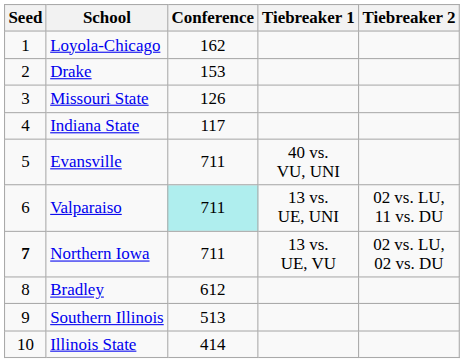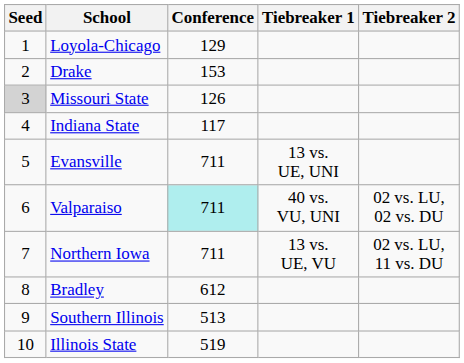 <table class="wikitable" style="text-align:center">
 <tr>
 <th>Seed</th>
 <th>School</th>
 <th>Conference</th>
 <th>Tiebreaker 1</th>
 <th>Tiebreaker 2</th>
 </tr>
 <tr>
 <td>1</td>
 <td align="left"><a href='#'>Loyola-Chicago</a></td>
-<td>162</td>
+<td>129</td>
 <td></td>
 <td></td>
 </tr>
 <tr>
 <td>2</td>
 <td align="left"><a href='#'>Drake</a></td>
 <td>153</td>
 <td></td>
 <td></td>
 </tr>
 <tr>
-<td>3</td>
+<td style="background: lightgrey;">3</td>
 <td align="left"><a href='#'>Missouri State</a></td>
 <td>126</td>
 <td align="left"></td>
 <td align="left"></td>
 </tr>
 <tr>
 <td>4</td>
 <td align="left"><a href='#'>Indiana State</a></td>
 <td>117</td>
 <td align="left"></td>
 <td align="left"></td>
 </tr>
 <tr>
 <td>5</td>
 <td align="left"><a href='#'>Evansville</a></td>
 <td>711</td>
-<td>40 vs.<br>VU, UNI</td>
+<td>13 vs.<br>UE, UNI</td>
 <td></td>
 </tr>
 <tr>
 <td>6</td>
 <td align="left"><a href='#'>Valparaiso</a></td>
 <td style="background: paleturquoise;">711</td>
-<td>13 vs.<br>UE, UNI</td>
-<td>02 vs. LU,<br>11 vs. DU</td>
+<td>40 vs.<br>VU, UNI</td>
+<td>02 vs. LU,<br>02 vs. DU</td>
 </tr>
 <tr>
-<td><strong>7</strong></td>
+<td>7</td>
 <td align="left"><a href='#'>Northern Iowa</a></td>
 <td>711</td>
 <td>13 vs.<br>UE, VU</td>
-<td>02 vs. LU,<br>02 vs. DU</td>
+<td>02 vs. LU,<br>11 vs. DU</td>
 </tr>
 <tr>
 <td>8</td>
 <td align="left"><a href='#'>Bradley</a></td>
 <td>612</td>
 <td></td>
 <td align="left"></td>
 </tr>
 <tr>
 <td>9</td>
 <td align="left"><a href='#'>Southern Illinois</a></td>
 <td>513</td>
 <td></td>
 <td align="left"></td>
 </tr>
 <tr>
 <td>10</td>
 <td align="left"><a href='#'>Illinois State</a></td>
-<td>414</td>
+<td>519</td>
 <td></td>
 <td></td>
 </tr>
 </table>
